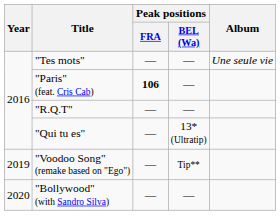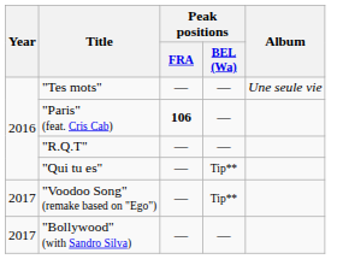 <table class="wikitable">
 <tr>
 <th align="center" rowspan="2">Year</th>
 <th align="center" rowspan="2">Title</th>
 <th align="center" width="30" colspan=2>Peak positions</th>
 <th align="center" rowspan="2">Album</th>
 </tr>
 <tr>
 <th scope="col" style="width:3em;font-size:90%;"><a href='#'>FRA</a><br></th>
 <th scope="col" style="width:3em;font-size:90%;"><a href='#'>BEL<br>(Wa)</a><br></th>
 </tr>
 <tr>
 <td rowspan=4>2016</td>
 <td scope="row">"Tes mots"</td>
 <td style="text-align:center">—</td>
 <td style="text-align:center">—</td>
 <td align="center"><em>Une seule vie</em></td>
 </tr>
 <tr>
 <td scope="row">"Paris" <br><small>(feat. <a href='#'>Cris Cab</a>)</small></td>
 <td style="text-align:center"><strong>106</strong></td>
 <td style="text-align:center">—</td>
 <td align="center"></td>
 </tr>
 <tr>
 <td scope="row">"R.Q.T"</td>
 <td style="text-align:center">—</td>
 <td style="text-align:center">—</td>
 <td align="center"></td>
 </tr>
 <tr>
 <td scope="row">"Qui tu es"</td>
 <td style="text-align:center">—</td>
-<td style="text-align:center">13*<br><small>(Ultratip)</small></td>
+<td style="text-align:center"><small>Tip**</small></td>
 <td align="center"></td>
 </tr>
 <tr>
-<td rowspan=1>2019</td>
+<td rowspan=1>2017</td>
 <td scope="row">"Voodoo Song" <br><small>(remake based on "Ego")</small></td>
 <td style="text-align:center">—</td>
 <td style="text-align:center"><small>Tip**</small></td>
 <td align="center"></td>
 </tr>
 <tr>
-<td>2020</td>
+<td>2017</td>
 <td scope="row">"Bollywood" <br><small>(with <a href='#'>Sandro Silva</a>)</small></td>
 <td style="text-align:center">—</td>
 <td style="text-align:center">—</td>
 <td></td>
 </tr>
 </table>
